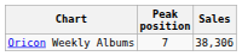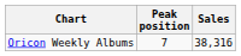 <table class="wikitable">
 <tr>
 <th>Chart</th>
 <th>Peak<br>position</th>
 <th>Sales</th>
 </tr>
 <tr>
 <td><a href='#'>Oricon</a> Weekly Albums</td>
 <td align="center">7</td>
-<td>38,306</td>
+<td>38,316</td>
 </tr>
 </table>
